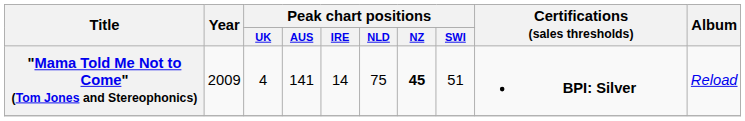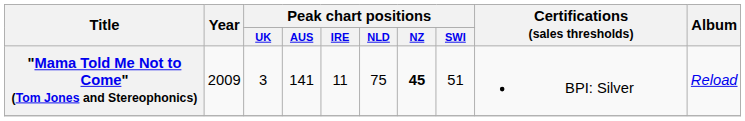 <table class="wikitable plainrowheaders" style="text-align:center;">
 <tr>
 <th scope="col" width=210 rowspan="2">Title</th>
 <th scope="col" rowspan=2>Year</th>
 <th scope="col" colspan=6>Peak chart positions</th>
 <th scope="col" rowspan="2" style="width:14em;">Certifications<br><small>(sales thresholds)</small></th>
 <th scope="col" rowspan=2>Album</th>
 </tr>
 <tr>
 <th style="width:3em;font-size:75%"><a href='#'>UK</a><br></th>
 <th style="width:3em;font-size:75%"><a href='#'>AUS</a><br></th>
 <th style="width:3em;font-size:75%"><a href='#'>IRE</a><br></th>
 <th style="width:3em;font-size:75%"><a href='#'>NLD</a><br></th>
 <th style="width:3em;font-size:75%"><a href='#'>NZ</a><br></th>
 <th style="width:3em;font-size:75%"><a href='#'>SWI</a><br></th>
 </tr>
 <tr>
 <th scope="row">"<a href='#'>Mama Told Me Not to Come</a>"<br><small>(<a href='#'>Tom Jones</a> and Stereophonics)</small></th>
 <td>2009</td>
-<td>4</td>
+<td>3</td>
 <td>141</td>
-<td>14</td>
+<td>11</td>
 <td>75</td>
 <td><strong>45</strong></td>
 <td>51</td>
-<td><strong><br><ul><li>BPI: Silver</li></ul></strong></td>
+<td><br><ul><li>BPI: Silver</li></ul></td>
 <td><em><a href='#'>Reload</a></em></td>
 </tr>
 <tr>
 </tr>
 </table>
